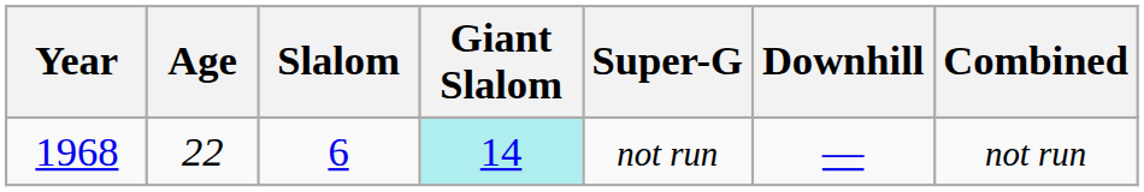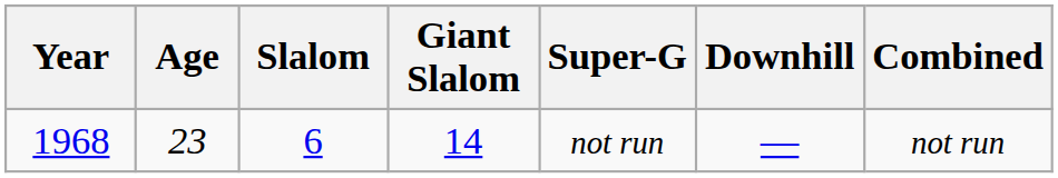 <table class=wikitable style="text-align:center">
 <tr>
 <th>  Year  </th>
 <th> Age </th>
 <th> Slalom </th>
 <th>Giant<br> Slalom </th>
 <th>Super-G</th>
 <th>Downhill</th>
 <th>Combined</th>
 </tr>
 <tr>
 <td><a href='#'>1968</a></td>
-<td><em>22</em></td>
+<td><em>23</em></td>
 <td><a href='#'>6</a></td>
-<td style="background: paleturquoise;"><a href='#'>14</a></td>
+<td><a href='#'>14</a></td>
 <td rowspan=2><small><em>not run</em></small></td>
 <td><a href='#'>—</a></td>
 <td rowspan=2><small><em>not run</em></small></td>
 </tr>
 </table>
